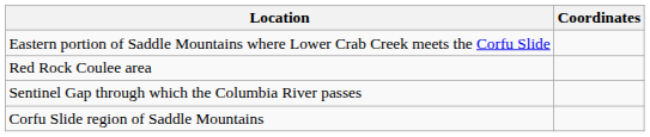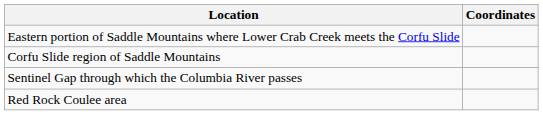 <table class=wikitable>
 <tr>
 <th>Location</th>
 <th>Coordinates</th>
 </tr>
 <tr>
 <td>Eastern portion of Saddle Mountains where Lower Crab Creek meets the <a href='#'>Corfu Slide</a></td>
 <td></td>
 </tr>
 <tr>
-<td>Red Rock Coulee area</td>
+<td>Corfu Slide region of Saddle Mountains</td>
 <td></td>
 </tr>
 <tr>
 <td>Sentinel Gap through which the Columbia River passes</td>
 <td></td>
 </tr>
 <tr>
-<td>Corfu Slide region of Saddle Mountains</td>
+<td>Red Rock Coulee area</td>
 <td></td>
 </tr>
 </table>
